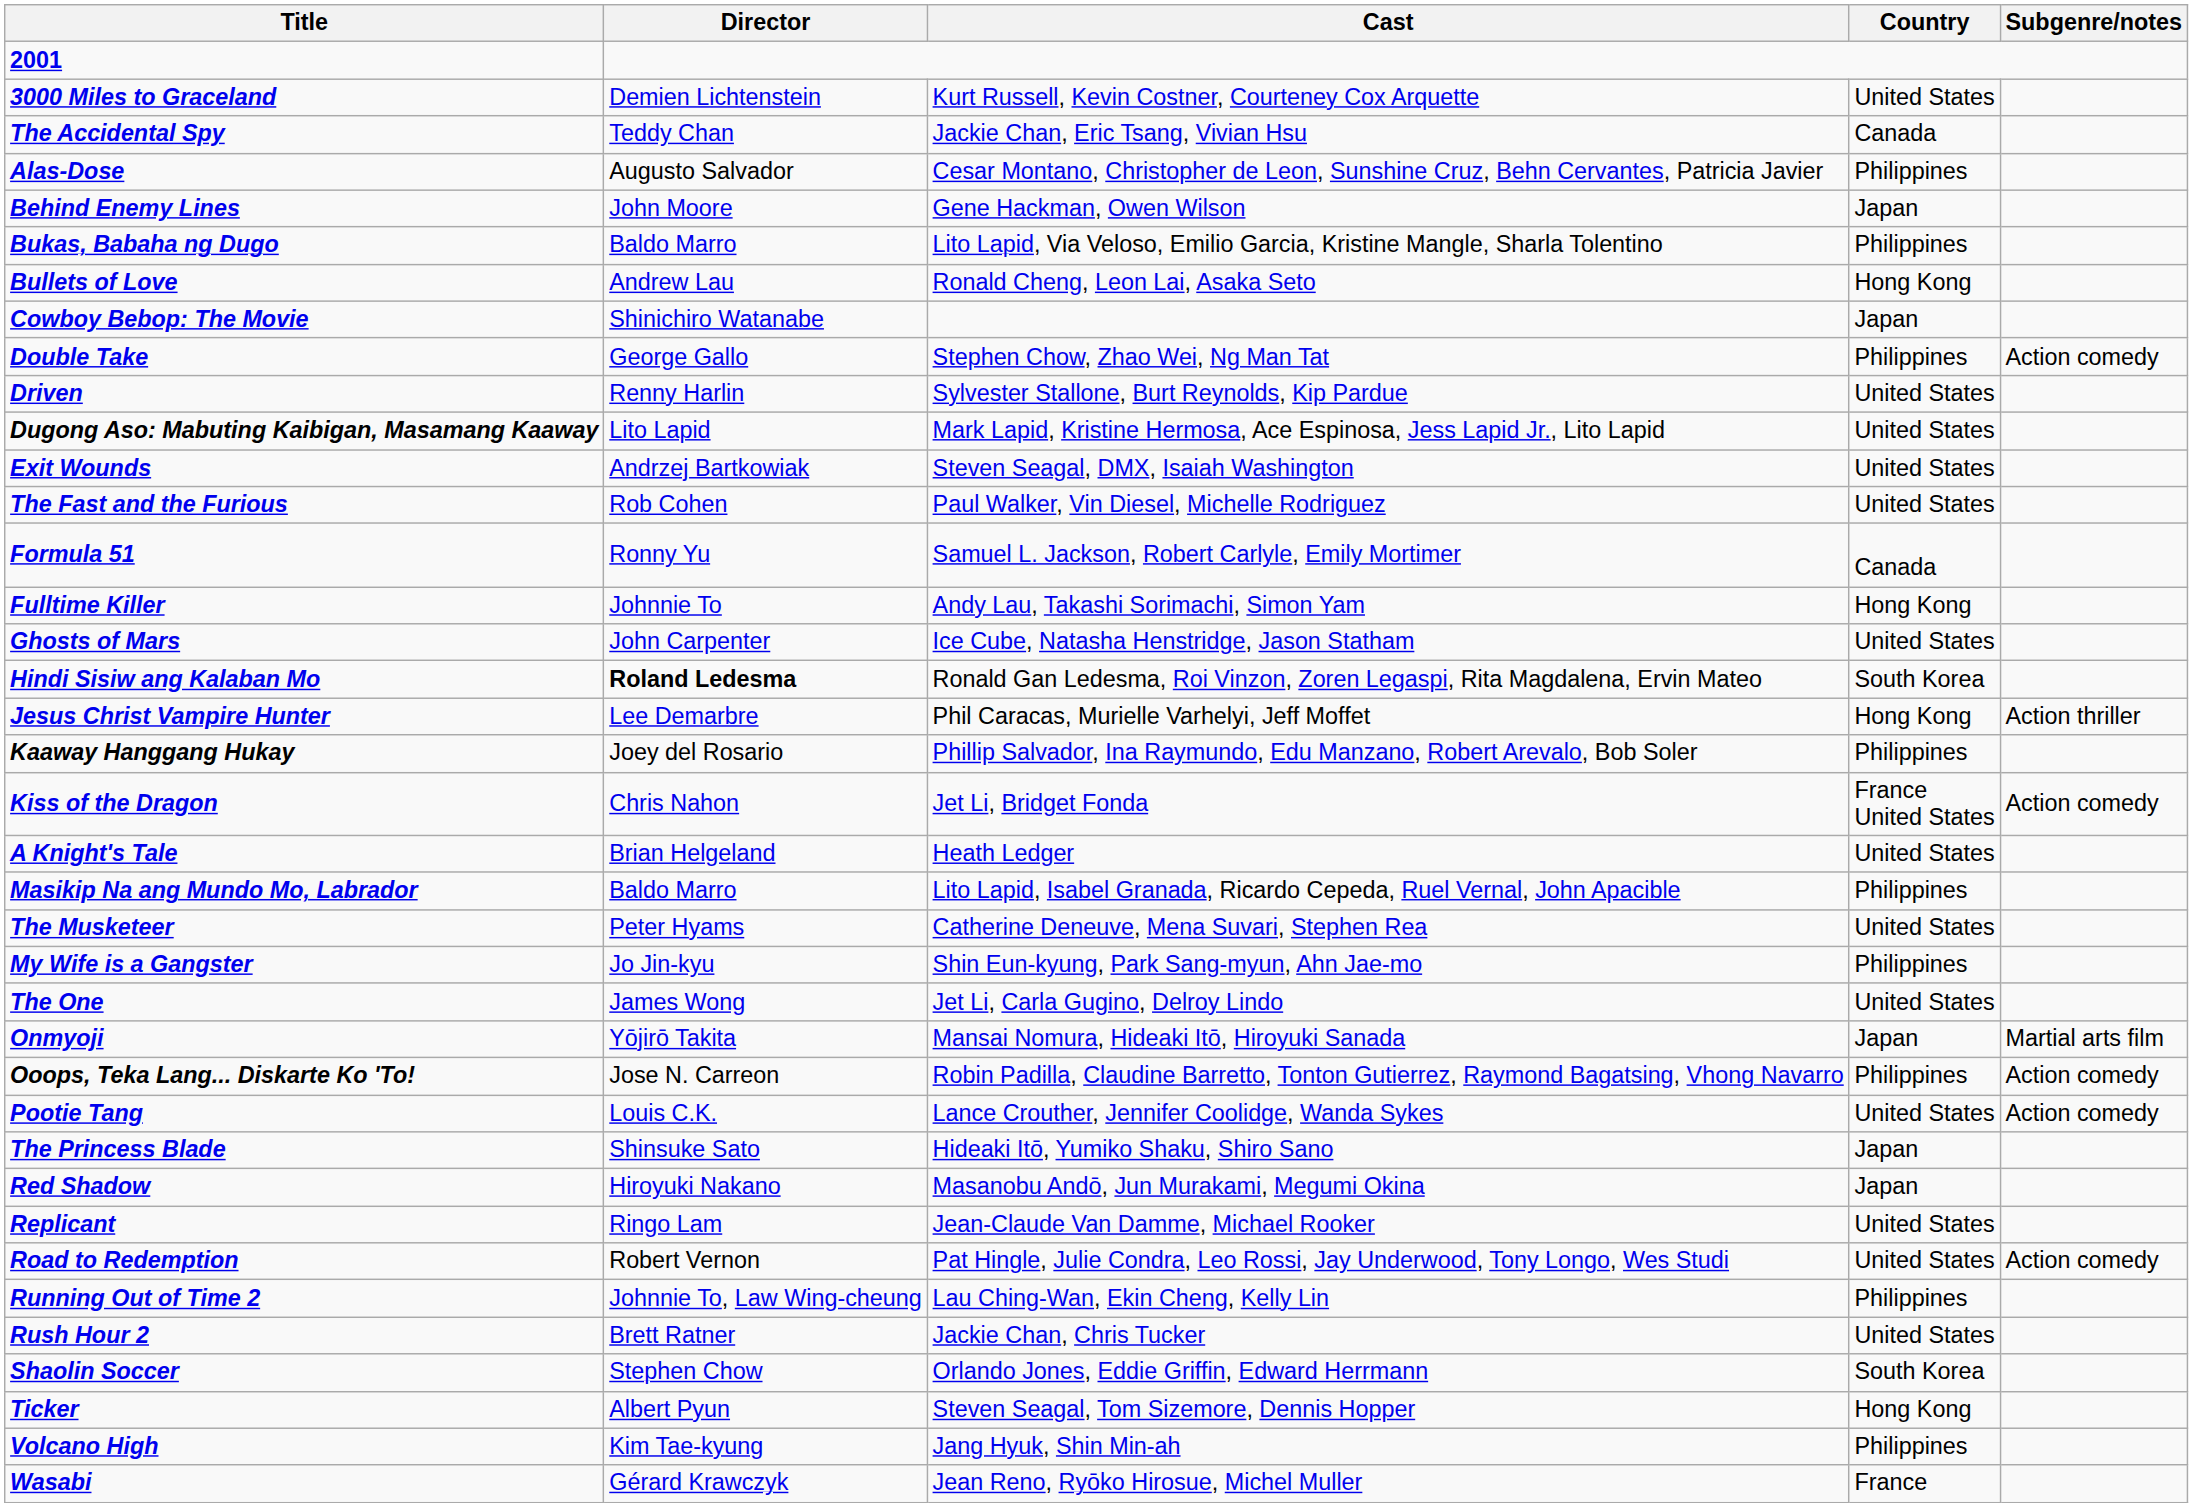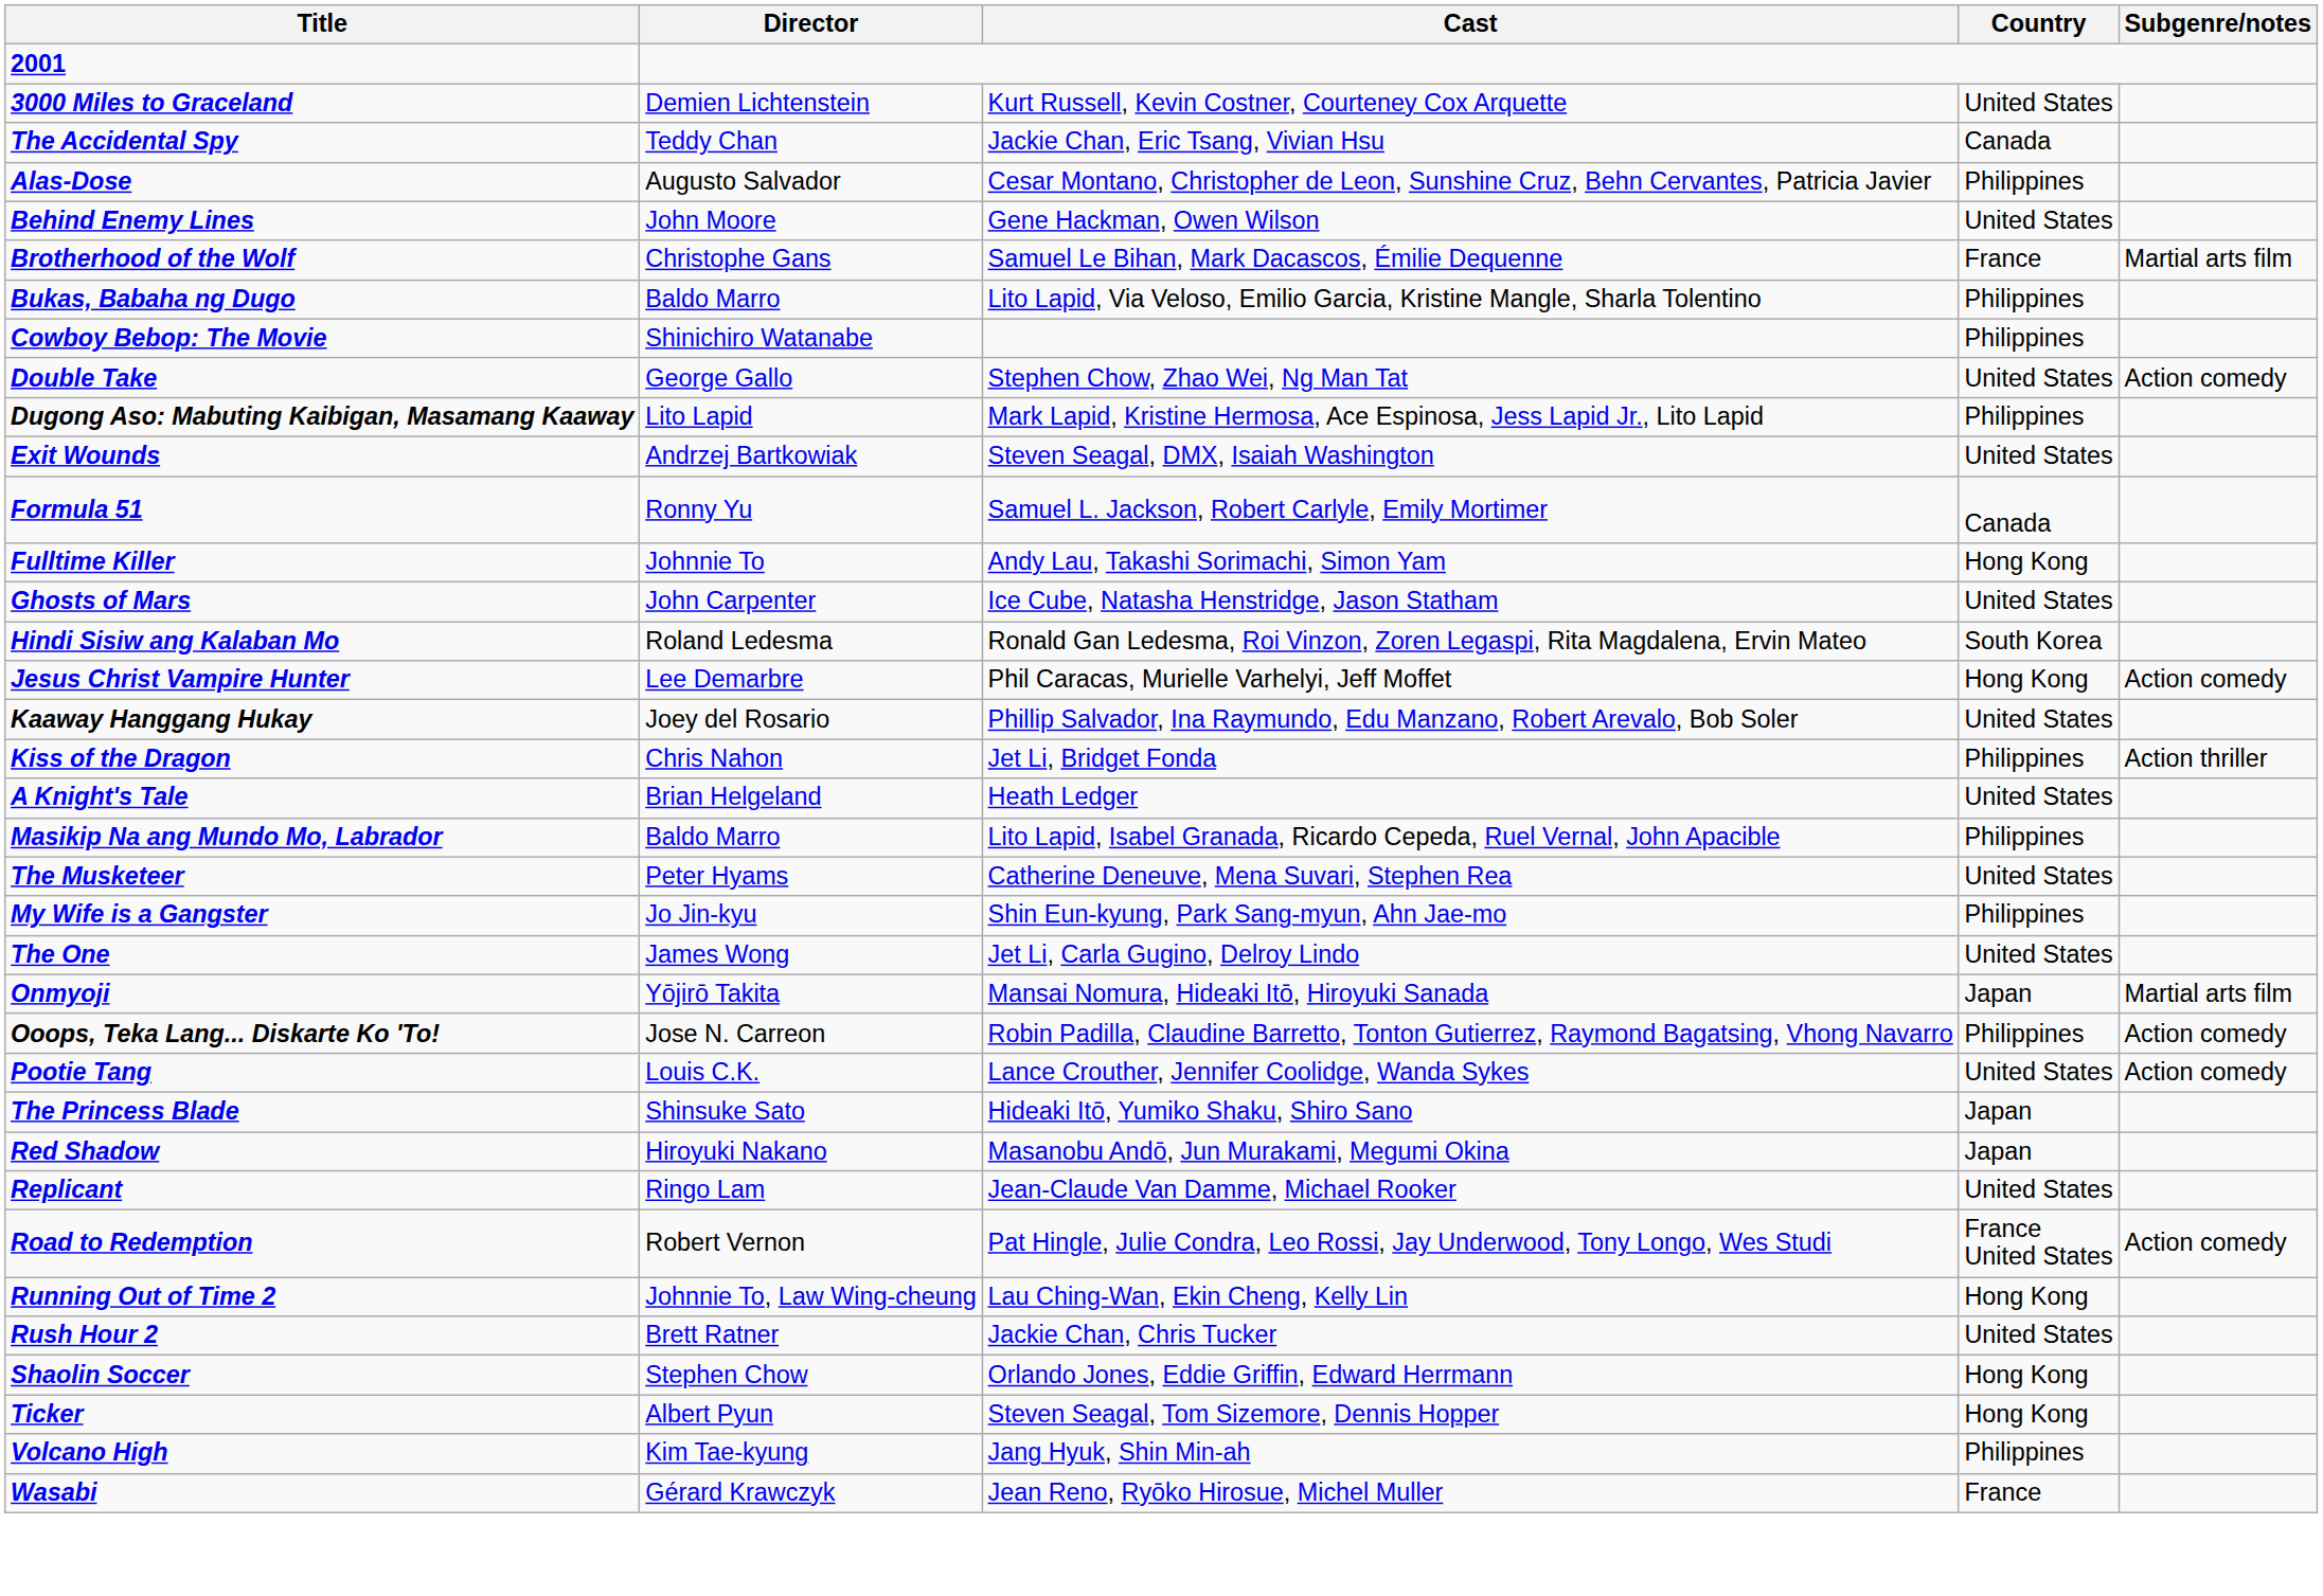 <table class="wikitable">
 <tr>
 <th>Title</th>
 <th>Director</th>
 <th>Cast</th>
 <th>Country</th>
 <th>Subgenre/notes</th>
 </tr>
 <tr>
 <td><strong><a href='#'>2001</a></strong></td>
 </tr>
 <tr>
 <td><strong><em><a href='#'>3000 Miles to Graceland</a></em></strong></td>
 <td><a href='#'>Demien Lichtenstein</a></td>
 <td><a href='#'>Kurt Russell</a>, <a href='#'>Kevin Costner</a>, <a href='#'>Courteney Cox Arquette</a></td>
 <td>United States</td>
 <td></td>
 </tr>
 <tr>
 <td><strong><em><a href='#'>The Accidental Spy</a></em></strong></td>
 <td><a href='#'>Teddy Chan</a></td>
 <td><a href='#'>Jackie Chan</a>, <a href='#'>Eric Tsang</a>, <a href='#'>Vivian Hsu</a></td>
 <td>Canada</td>
 <td></td>
 </tr>
 <tr>
 <td><strong><em><a href='#'>Alas-Dose</a></em></strong></td>
 <td>Augusto Salvador</td>
 <td><a href='#'>Cesar Montano</a>, <a href='#'>Christopher de Leon</a>, <a href='#'>Sunshine Cruz</a>, <a href='#'>Behn Cervantes</a>, Patricia Javier</td>
 <td>Philippines</td>
 <td></td>
 </tr>
 <tr>
 <td><strong><em><a href='#'>Behind Enemy Lines</a></em></strong></td>
 <td><a href='#'>John Moore</a></td>
 <td><a href='#'>Gene Hackman</a>, <a href='#'>Owen Wilson</a></td>
-<td>Japan</td>
+<td>United States</td>
 <td></td>
+</tr>
+<tr>
+<td><strong><em><a href='#'>Brotherhood of the Wolf</a></em></strong></td>
+<td><a href='#'>Christophe Gans</a></td>
+<td><a href='#'>Samuel Le Bihan</a>, <a href='#'>Mark Dacascos</a>, <a href='#'>Émilie Dequenne</a></td>
+<td>France</td>
+<td>Martial arts film</td>
 </tr>
 <tr>
 <td><strong><em><a href='#'>Bukas, Babaha ng Dugo</a></em></strong></td>
 <td><a href='#'>Baldo Marro</a></td>
 <td><a href='#'>Lito Lapid</a>, Via Veloso, Emilio Garcia, Kristine Mangle, Sharla Tolentino</td>
 <td>Philippines</td>
 <td></td>
 </tr>
 <tr>
-<td><strong><em><a href='#'>Bullets of Love</a></em></strong></td>
-<td><a href='#'>Andrew Lau</a></td>
-<td><a href='#'>Ronald Cheng</a>, <a href='#'>Leon Lai</a>, <a href='#'>Asaka Seto</a></td>
-<td>Hong Kong</td>
-<td></td>
-</tr>
-<tr>
 <td><strong><em><a href='#'>Cowboy Bebop: The Movie</a></em></strong></td>
 <td><a href='#'>Shinichiro Watanabe</a></td>
 <td></td>
-<td>Japan</td>
+<td>Philippines</td>
 <td></td>
 </tr>
 <tr>
 <td><strong><em><a href='#'>Double Take</a></em></strong></td>
 <td><a href='#'>George Gallo</a></td>
 <td><a href='#'>Stephen Chow</a>, <a href='#'>Zhao Wei</a>, <a href='#'>Ng Man Tat</a></td>
-<td>Philippines</td>
+<td>United States</td>
 <td>Action comedy</td>
-</tr>
-<tr>
-<td><strong><em><a href='#'>Driven</a></em></strong></td>
-<td><a href='#'>Renny Harlin</a></td>
-<td><a href='#'>Sylvester Stallone</a>, <a href='#'>Burt Reynolds</a>, <a href='#'>Kip Pardue</a></td>
-<td>United States</td>
-<td></td>
 </tr>
 <tr>
 <td><strong><em>Dugong Aso: Mabuting Kaibigan, Masamang Kaaway</em></strong></td>
 <td><a href='#'>Lito Lapid</a></td>
 <td><a href='#'>Mark Lapid</a>, <a href='#'>Kristine Hermosa</a>, Ace Espinosa, <a href='#'>Jess Lapid Jr.</a>, Lito Lapid</td>
-<td>United States</td>
+<td>Philippines</td>
 <td></td>
 </tr>
 <tr>
 <td><strong><em><a href='#'>Exit Wounds</a></em></strong></td>
 <td><a href='#'>Andrzej Bartkowiak</a></td>
 <td><a href='#'>Steven Seagal</a>, <a href='#'>DMX</a>, <a href='#'>Isaiah Washington</a></td>
-<td>United States</td>
-<td></td>
-</tr>
-<tr>
-<td><strong><em><a href='#'>The Fast and the Furious</a></em></strong></td>
-<td><a href='#'>Rob Cohen</a></td>
-<td><a href='#'>Paul Walker</a>, <a href='#'>Vin Diesel</a>, <a href='#'>Michelle Rodriguez</a></td>
 <td>United States</td>
 <td></td>
 </tr>
 <tr>
 <td><strong><em><a href='#'>Formula 51</a></em></strong></td>
 <td><a href='#'>Ronny Yu</a></td>
 <td><a href='#'>Samuel L. Jackson</a>, <a href='#'>Robert Carlyle</a>, <a href='#'>Emily Mortimer</a></td>
 <td><br>Canada</td>
 <td></td>
 </tr>
 <tr>
 <td><strong><em><a href='#'>Fulltime Killer</a></em></strong></td>
 <td><a href='#'>Johnnie To</a></td>
 <td><a href='#'>Andy Lau</a>, <a href='#'>Takashi Sorimachi</a>, <a href='#'>Simon Yam</a></td>
 <td>Hong Kong</td>
 <td></td>
 </tr>
 <tr>
 <td><strong><em><a href='#'>Ghosts of Mars</a></em></strong></td>
 <td><a href='#'>John Carpenter</a></td>
 <td><a href='#'>Ice Cube</a>, <a href='#'>Natasha Henstridge</a>, <a href='#'>Jason Statham</a></td>
 <td>United States</td>
 <td></td>
 </tr>
 <tr>
 <td><strong><em><a href='#'>Hindi Sisiw ang Kalaban Mo</a></em></strong></td>
-<td><strong>Roland Ledesma</strong></td>
+<td>Roland Ledesma</td>
 <td>Ronald Gan Ledesma, <a href='#'>Roi Vinzon</a>, <a href='#'>Zoren Legaspi</a>, Rita Magdalena, Ervin Mateo</td>
 <td>South Korea</td>
 <td></td>
 </tr>
 <tr>
 <td><strong><em><a href='#'>Jesus Christ Vampire Hunter</a></em></strong></td>
 <td><a href='#'>Lee Demarbre</a></td>
 <td>Phil Caracas, Murielle Varhelyi, Jeff Moffet</td>
 <td>Hong Kong</td>
-<td>Action thriller</td>
+<td>Action comedy</td>
 </tr>
 <tr>
 <td><strong><em>Kaaway Hanggang Hukay</em></strong></td>
 <td>Joey del Rosario</td>
 <td><a href='#'>Phillip Salvador</a>, <a href='#'>Ina Raymundo</a>, <a href='#'>Edu Manzano</a>, <a href='#'>Robert Arevalo</a>, Bob Soler</td>
-<td>Philippines</td>
+<td>United States</td>
 <td></td>
 </tr>
 <tr>
 <td><strong><em><a href='#'>Kiss of the Dragon</a></em></strong></td>
 <td><a href='#'>Chris Nahon</a></td>
 <td><a href='#'>Jet Li</a>, <a href='#'>Bridget Fonda</a></td>
-<td>France<br>United States</td>
-<td>Action comedy</td>
+<td>Philippines</td>
+<td>Action thriller</td>
 </tr>
 <tr>
 <td><strong><em><a href='#'>A Knight's Tale</a></em></strong></td>
 <td><a href='#'>Brian Helgeland</a></td>
 <td><a href='#'>Heath Ledger</a></td>
 <td>United States</td>
 <td></td>
 </tr>
 <tr>
 <td><strong><em><a href='#'>Masikip Na ang Mundo Mo, Labrador</a></em></strong></td>
 <td><a href='#'>Baldo Marro</a></td>
 <td><a href='#'>Lito Lapid</a>, <a href='#'>Isabel Granada</a>, Ricardo Cepeda, <a href='#'>Ruel Vernal</a>, <a href='#'>John Apacible</a></td>
 <td>Philippines</td>
 <td></td>
 </tr>
 <tr>
 <td><strong><em><a href='#'>The Musketeer</a></em></strong></td>
 <td><a href='#'>Peter Hyams</a></td>
 <td><a href='#'>Catherine Deneuve</a>, <a href='#'>Mena Suvari</a>, <a href='#'>Stephen Rea</a></td>
 <td>United States</td>
 <td></td>
 </tr>
 <tr>
 <td><strong><em><a href='#'>My Wife is a Gangster</a></em></strong></td>
 <td><a href='#'>Jo Jin-kyu</a></td>
 <td><a href='#'>Shin Eun-kyung</a>, <a href='#'>Park Sang-myun</a>, <a href='#'>Ahn Jae-mo</a></td>
 <td>Philippines</td>
 <td></td>
 </tr>
 <tr>
 <td><strong><em><a href='#'>The One</a></em></strong></td>
 <td><a href='#'>James Wong</a></td>
 <td><a href='#'>Jet Li</a>, <a href='#'>Carla Gugino</a>, <a href='#'>Delroy Lindo</a></td>
 <td>United States</td>
 <td></td>
 </tr>
 <tr>
 <td><strong><em><a href='#'>Onmyoji</a></em></strong></td>
 <td><a href='#'>Yōjirō Takita</a></td>
 <td><a href='#'>Mansai Nomura</a>, <a href='#'>Hideaki Itō</a>, <a href='#'>Hiroyuki Sanada</a></td>
 <td>Japan</td>
 <td>Martial arts film</td>
 </tr>
 <tr>
 <td><strong><em>Ooops, Teka Lang... Diskarte Ko 'To!</em></strong></td>
 <td>Jose N. Carreon</td>
 <td><a href='#'>Robin Padilla</a>, <a href='#'>Claudine Barretto</a>, <a href='#'>Tonton Gutierrez</a>, <a href='#'>Raymond Bagatsing</a>, <a href='#'>Vhong Navarro</a></td>
 <td>Philippines</td>
 <td>Action comedy</td>
 </tr>
 <tr>
 <td><strong><em><a href='#'>Pootie Tang</a></em></strong></td>
 <td><a href='#'>Louis C.K.</a></td>
 <td><a href='#'>Lance Crouther</a>, <a href='#'>Jennifer Coolidge</a>, <a href='#'>Wanda Sykes</a></td>
 <td>United States</td>
 <td>Action comedy</td>
 </tr>
 <tr>
 <td><strong><em><a href='#'>The Princess Blade</a></em></strong></td>
 <td><a href='#'>Shinsuke Sato</a></td>
 <td><a href='#'>Hideaki Itō</a>, <a href='#'>Yumiko Shaku</a>, <a href='#'>Shiro Sano</a></td>
 <td>Japan</td>
 <td></td>
 </tr>
 <tr>
 <td><strong><em><a href='#'>Red Shadow</a></em></strong></td>
 <td><a href='#'>Hiroyuki Nakano</a></td>
 <td><a href='#'>Masanobu Andō</a>, <a href='#'>Jun Murakami</a>, <a href='#'>Megumi Okina</a></td>
 <td>Japan</td>
 <td></td>
 </tr>
 <tr>
 <td><strong><em><a href='#'>Replicant</a></em></strong></td>
 <td><a href='#'>Ringo Lam</a></td>
 <td><a href='#'>Jean-Claude Van Damme</a>, <a href='#'>Michael Rooker</a></td>
 <td>United States</td>
 <td></td>
 </tr>
 <tr>
 <td><strong><em><a href='#'>Road to Redemption</a></em></strong></td>
 <td>Robert Vernon</td>
 <td><a href='#'>Pat Hingle</a>, <a href='#'>Julie Condra</a>, <a href='#'>Leo Rossi</a>, <a href='#'>Jay Underwood</a>, <a href='#'>Tony Longo</a>, <a href='#'>Wes Studi</a></td>
-<td>United States</td>
+<td>France<br>United States</td>
 <td>Action comedy</td>
 </tr>
 <tr>
 <td><strong><em><a href='#'>Running Out of Time 2</a></em></strong></td>
 <td><a href='#'>Johnnie To</a>, <a href='#'>Law Wing-cheung</a></td>
 <td><a href='#'>Lau Ching-Wan</a>, <a href='#'>Ekin Cheng</a>, <a href='#'>Kelly Lin</a></td>
-<td>Philippines</td>
+<td>Hong Kong</td>
 <td></td>
 </tr>
 <tr>
 <td><strong><em><a href='#'>Rush Hour 2</a></em></strong></td>
 <td><a href='#'>Brett Ratner</a></td>
 <td><a href='#'>Jackie Chan</a>, <a href='#'>Chris Tucker</a></td>
 <td>United States</td>
 <td></td>
 </tr>
 <tr>
 <td><strong><em><a href='#'>Shaolin Soccer</a></em></strong></td>
 <td><a href='#'>Stephen Chow</a></td>
 <td><a href='#'>Orlando Jones</a>, <a href='#'>Eddie Griffin</a>, <a href='#'>Edward Herrmann</a></td>
-<td>South Korea</td>
+<td>Hong Kong</td>
 <td></td>
 </tr>
 <tr>
 <td><strong><em><a href='#'>Ticker</a></em></strong></td>
 <td><a href='#'>Albert Pyun</a></td>
 <td><a href='#'>Steven Seagal</a>, <a href='#'>Tom Sizemore</a>, <a href='#'>Dennis Hopper</a></td>
 <td>Hong Kong</td>
 <td></td>
 </tr>
 <tr>
 <td><strong><em><a href='#'>Volcano High</a></em></strong></td>
 <td><a href='#'>Kim Tae-kyung</a></td>
 <td><a href='#'>Jang Hyuk</a>, <a href='#'>Shin Min-ah</a></td>
 <td>Philippines</td>
 <td></td>
 </tr>
 <tr>
 <td><strong><em><a href='#'>Wasabi</a></em></strong></td>
 <td><a href='#'>Gérard Krawczyk</a></td>
 <td><a href='#'>Jean Reno</a>, <a href='#'>Ryōko Hirosue</a>, <a href='#'>Michel Muller</a></td>
 <td>France</td>
 <td></td>
 </tr>
 </table>
